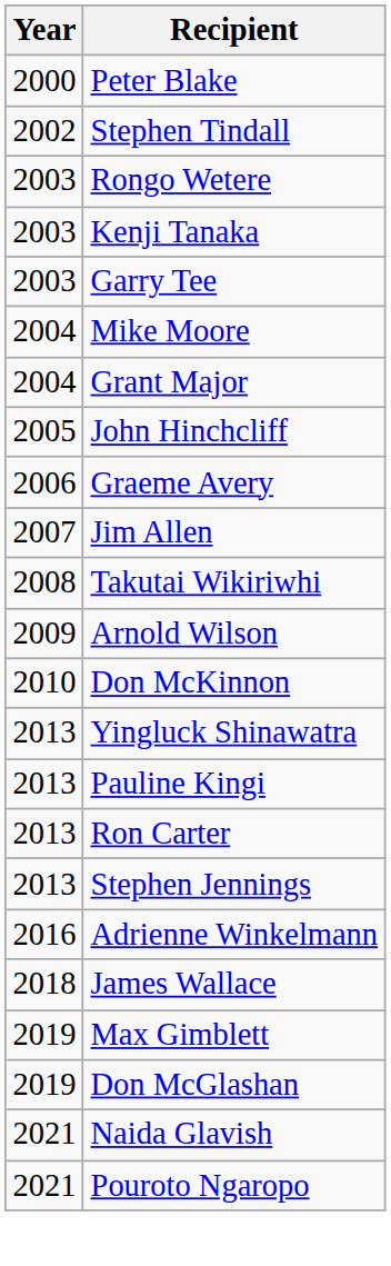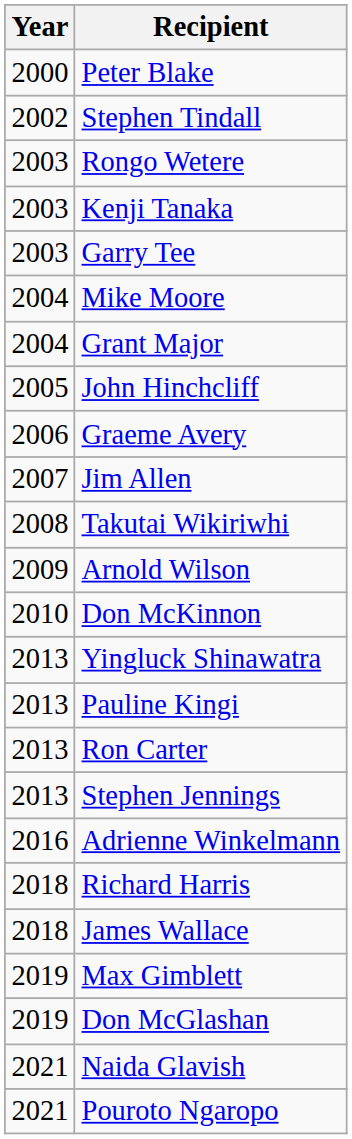 <table class="wikitable">
 <tr>
 <th>Year</th>
 <th>Recipient</th>
 </tr>
 <tr>
 <td>2000</td>
 <td><a href='#'>Peter Blake</a></td>
 </tr>
 <tr>
 <td>2002</td>
 <td><a href='#'>Stephen Tindall</a></td>
 </tr>
 <tr>
 <td>2003</td>
 <td><a href='#'>Rongo Wetere</a></td>
 </tr>
 <tr>
 <td>2003</td>
 <td><a href='#'>Kenji Tanaka</a></td>
 </tr>
 <tr>
 <td>2003</td>
 <td><a href='#'>Garry Tee</a></td>
 </tr>
 <tr>
 <td>2004</td>
 <td><a href='#'>Mike Moore</a></td>
 </tr>
 <tr>
 <td>2004</td>
 <td><a href='#'>Grant Major</a></td>
 </tr>
 <tr>
 <td>2005</td>
 <td><a href='#'>John Hinchcliff</a></td>
 </tr>
 <tr>
 <td>2006</td>
 <td><a href='#'>Graeme Avery</a></td>
 </tr>
 <tr>
 <td>2007</td>
 <td><a href='#'>Jim Allen</a></td>
 </tr>
 <tr>
 <td>2008</td>
 <td><a href='#'>Takutai Wikiriwhi</a></td>
 </tr>
 <tr>
 <td>2009</td>
 <td><a href='#'>Arnold Wilson</a></td>
 </tr>
 <tr>
 <td>2010</td>
 <td><a href='#'>Don McKinnon</a></td>
 </tr>
 <tr>
 <td>2013</td>
 <td><a href='#'>Yingluck Shinawatra</a></td>
 </tr>
 <tr>
 <td>2013</td>
 <td><a href='#'>Pauline Kingi</a></td>
 </tr>
 <tr>
 <td>2013</td>
 <td><a href='#'>Ron Carter</a></td>
 </tr>
 <tr>
 <td>2013</td>
 <td><a href='#'>Stephen Jennings</a></td>
 </tr>
 <tr>
 <td>2016</td>
 <td><a href='#'>Adrienne Winkelmann</a></td>
 </tr>
 <tr>
 <td>2018</td>
+<td><a href='#'>Richard Harris</a></td>
+</tr>
+<tr>
+<td>2018</td>
 <td><a href='#'>James Wallace</a></td>
 </tr>
 <tr>
 <td>2019</td>
 <td><a href='#'>Max Gimblett</a></td>
 </tr>
 <tr>
 <td>2019</td>
 <td><a href='#'>Don McGlashan</a></td>
 </tr>
 <tr>
 <td>2021</td>
 <td><a href='#'>Naida Glavish</a></td>
 </tr>
 <tr>
 <td>2021</td>
 <td><a href='#'>Pouroto Ngaropo</a></td>
 </tr>
 </table>
